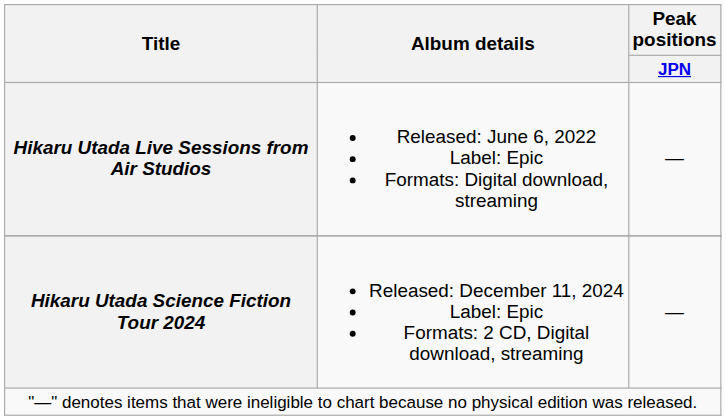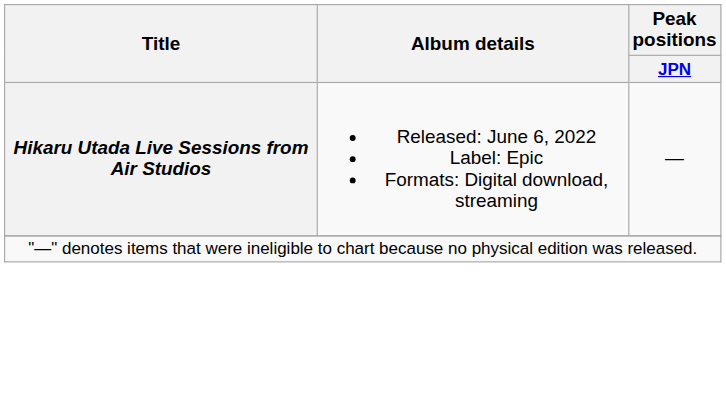 <table class="wikitable plainrowheaders" style="text-align:center;">
 <tr>
 <th rowspan="2">Title</th>
 <th style="width:16em;" rowspan="2">Album details</th>
 <th>Peak positions</th>
 </tr>
 <tr>
 <th scope="col" style="width:2.75em;font-size:90%;"><a href='#'>JPN</a><br></th>
 </tr>
 <tr>
 <th scope="row"><em>Hikaru Utada Live Sessions from Air Studios</em></th>
 <td><br><ul><li>Released: June 6, 2022</li><li>Label: Epic</li><li>Formats: Digital download, streaming</li></ul></td>
 <td>—</td>
 </tr>
 <tr>
 </tr>
 <tr>
-<th scope="row"><em>Hikaru Utada Science Fiction Tour 2024</em></th>
-<td><br><ul><li>Released: December 11, 2024</li><li>Label: Epic</li><li>Formats: 2 CD, Digital download, streaming</li></ul></td>
-<td>—</td>
-</tr>
-<tr>
 <td colspan="3" align="center" style="font-size:90%;">"—" denotes items that were ineligible to chart because no physical edition was released.</td>
 </tr>
 </table>
